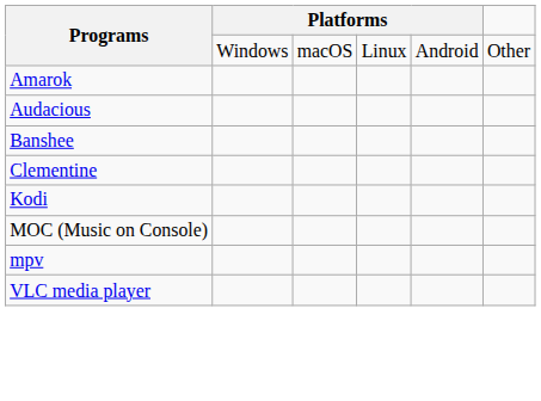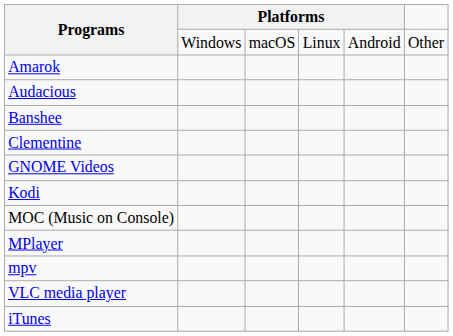 <table class="wikitable">
 <tr>
 <th scope=rowgroup rowspan=2>Programs</th>
 <th scope=colgroup colspan=4>Platforms</th>
 </tr>
 <tr>
 <td>Windows</td>
 <td>macOS</td>
 <td>Linux</td>
 <td>Android</td>
 <td>Other</td>
 </tr>
 <tr>
 <td><a href='#'>Amarok</a></td>
 <td></td>
 <td></td>
 <td></td>
 <td></td>
 <td></td>
 </tr>
 <tr>
 <td><a href='#'>Audacious</a></td>
 <td></td>
 <td></td>
 <td></td>
 <td></td>
 <td></td>
 </tr>
 <tr>
 <td><a href='#'>Banshee</a></td>
 <td></td>
 <td></td>
 <td></td>
 <td></td>
 <td></td>
 </tr>
 <tr>
 <td><a href='#'>Clementine</a></td>
 <td></td>
 <td></td>
 <td></td>
 <td></td>
 <td></td>
 </tr>
 <tr>
+<td><a href='#'>GNOME Videos</a></td>
+<td></td>
+<td></td>
+<td></td>
+<td></td>
+<td></td>
+</tr>
+<tr>
 <td><a href='#'>Kodi</a></td>
 <td></td>
 <td></td>
 <td></td>
 <td></td>
 <td></td>
 </tr>
 <tr>
 <td>MOC (Music on Console)</td>
+<td></td>
+<td></td>
+<td></td>
+<td></td>
+<td></td>
+</tr>
+<tr>
+<td><a href='#'>MPlayer</a></td>
 <td></td>
 <td></td>
 <td></td>
 <td></td>
 <td></td>
 </tr>
 <tr>
 <td><a href='#'>mpv</a></td>
 <td></td>
 <td></td>
 <td></td>
 <td></td>
 <td></td>
 </tr>
 <tr>
 <td><a href='#'>VLC media player</a></td>
 <td></td>
 <td></td>
 <td></td>
 <td></td>
 <td></td>
 </tr>
+<tr>
+<td><a href='#'>iTunes</a></td>
+<td></td>
+<td></td>
+<td></td>
+<td></td>
+<td></td>
+</tr>
 </table>
